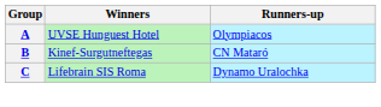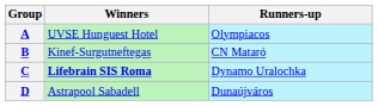 <table class="wikitable">
 <tr>
 <th>Group</th>
 <th width=210>Winners</th>
 <th width=210>Runners-up</th>
 </tr>
 <tr>
 <th><a href='#'>A</a></th>
 <td bgcolor=#BBF3BB> <a href='#'>UVSE Hunguest Hotel</a></td>
 <td bgcolor=#BBF3FF> <a href='#'>Olympiacos</a></td>
 </tr>
 <tr>
 <th><a href='#'>B</a></th>
 <td bgcolor=#BBF3BB> <a href='#'>Kinef-Surgutneftegas</a></td>
 <td bgcolor=#BBF3FF> <a href='#'>CN Mataró</a></td>
 </tr>
 <tr>
 <th><a href='#'>C</a></th>
-<td bgcolor=#BBF3BB> <a href='#'>Lifebrain SIS Roma</a></td>
+<td bgcolor=#BBF3BB><strong> <a href='#'>Lifebrain SIS Roma</a></strong></td>
 <td bgcolor=#BBF3FF> <a href='#'>Dynamo Uralochka</a></td>
 </tr>
+<tr>
+<th><a href='#'>D</a></th>
+<td bgcolor=#BBF3BB> <a href='#'>Astrapool Sabadell</a></td>
+<td bgcolor=#BBF3FF> <a href='#'>Dunaújváros</a></td>
+</tr>
 </table>
